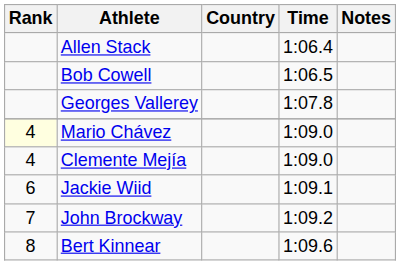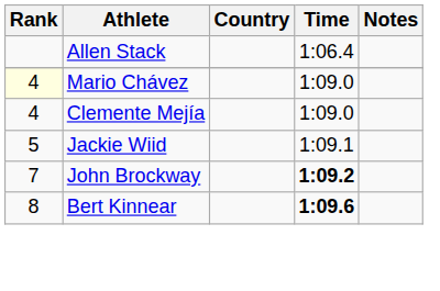 <table class="wikitable sortable" style="text-align:center">
 <tr>
 <th>Rank</th>
 <th>Athlete</th>
 <th>Country</th>
 <th>Time</th>
 <th>Notes</th>
 </tr>
 <tr>
 <td></td>
 <td align=left><a href='#'>Allen Stack</a></td>
 <td align=left></td>
 <td>1:06.4</td>
-<td><strong> </strong></td>
-</tr>
-<tr>
-<td></td>
-<td align=left><a href='#'>Bob Cowell</a></td>
-<td align=left></td>
-<td>1:06.5</td>
-<td><strong> </strong></td>
-</tr>
-<tr>
-<td></td>
-<td align=left><a href='#'>Georges Vallerey</a></td>
-<td align=left></td>
-<td>1:07.8</td>
 <td><strong> </strong></td>
 </tr>
 <tr>
 </tr>
 <tr>
 <td style="background: lightyellow;">4</td>
 <td align=left><a href='#'>Mario Chávez</a></td>
 <td align=left></td>
 <td>1:09.0</td>
 <td><strong> </strong></td>
 </tr>
 <tr>
 <td>4</td>
 <td align=left><a href='#'>Clemente Mejía</a></td>
 <td align=left></td>
 <td>1:09.0</td>
 <td><strong> </strong></td>
 </tr>
 <tr>
-<td>6</td>
+<td>5</td>
 <td align=left><a href='#'>Jackie Wiid</a></td>
 <td align=left></td>
 <td>1:09.1</td>
 <td><strong> </strong></td>
 </tr>
 <tr>
 <td>7</td>
 <td align=left><a href='#'>John Brockway</a></td>
 <td align=left></td>
-<td>1:09.2</td>
+<td><strong>1:09.2</strong></td>
 <td><strong> </strong></td>
 </tr>
 <tr>
 <td>8</td>
 <td align=left><a href='#'>Bert Kinnear</a></td>
 <td align=left></td>
-<td>1:09.6</td>
+<td><strong>1:09.6</strong></td>
 <td><strong> </strong></td>
 </tr>
 </table>
